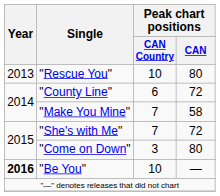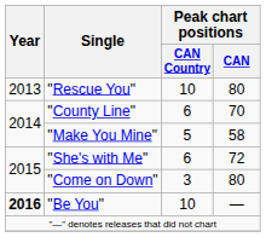 <table class="wikitable" style="text-align:center;">
 <tr>
 <th rowspan="2">Year</th>
 <th rowspan="2">Single</th>
 <th colspan="2">Peak chart<br>positions</th>
 </tr>
 <tr style="font-size:smaller;">
 <th width="45"><a href='#'>CAN Country</a><br></th>
 <th width="45"><a href='#'>CAN</a><br></th>
 </tr>
 <tr>
 <td>2013</td>
 <td align="left">"<a href='#'>Rescue You</a>"</td>
 <td>10</td>
 <td>80</td>
 </tr>
 <tr>
 <td rowspan="2">2014</td>
 <td align="left">"<a href='#'>County Line</a>"</td>
 <td>6</td>
-<td>72</td>
+<td>70</td>
 </tr>
 <tr>
 <td align="left">"<a href='#'>Make You Mine</a>"</td>
-<td>7</td>
+<td>5</td>
 <td>58</td>
 </tr>
 <tr>
 <td rowspan="2">2015</td>
 <td align="left">"<a href='#'>She's with Me</a>"</td>
-<td>7</td>
+<td>6</td>
 <td>72</td>
 </tr>
 <tr>
 <td align="left">"<a href='#'>Come on Down</a>"</td>
 <td>3</td>
 <td>80</td>
 </tr>
 <tr>
 <td><strong>2016</strong></td>
 <td align="left">"<a href='#'>Be You</a>"</td>
 <td>10</td>
 <td>—</td>
 </tr>
 <tr>
 <td colspan="4" style="font-size:8pt">"—" denotes releases that did not chart</td>
 </tr>
 <tr>
 </tr>
 </table>
